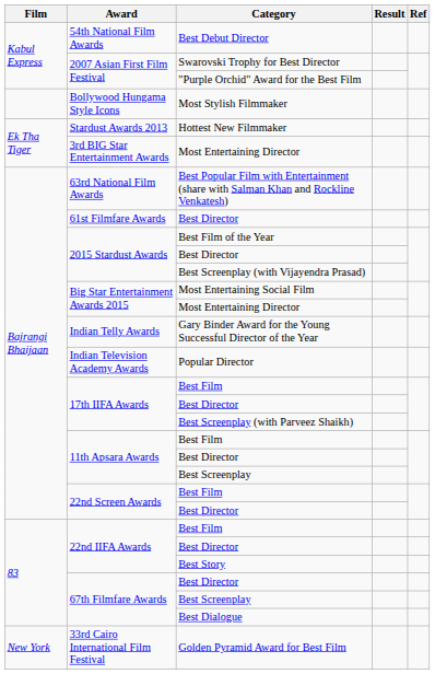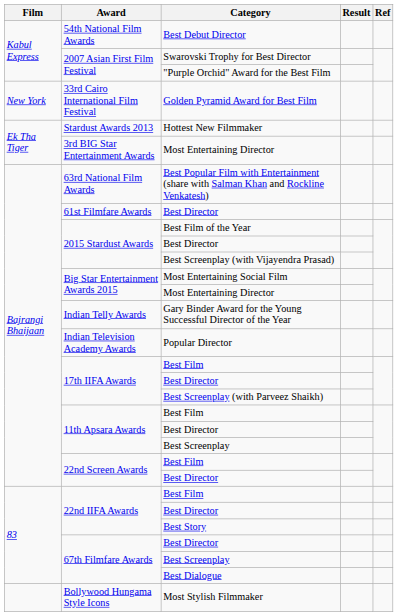 <table class="wikitable sortable">
 <tr>
 <th>Film</th>
 <th>Award</th>
 <th>Category</th>
 <th>Result</th>
 <th>Ref</th>
 </tr>
 <tr>
 <td rowspan=3><em><a href='#'>Kabul Express</a></em></td>
 <td><a href='#'>54th National Film Awards</a></td>
 <td><a href='#'>Best Debut Director</a></td>
 <td></td>
 <td></td>
 </tr>
 <tr>
 <td rowspan=2><a href='#'>2007 Asian First Film Festival</a></td>
 <td>Swarovski Trophy for Best Director</td>
 <td></td>
 <td rowspan=2><br></td>
 </tr>
 <tr>
 <td>"Purple Orchid" Award for the Best Film</td>
 <td></td>
 </tr>
 <tr>
-<td></td>
-<td><a href='#'>Bollywood Hungama Style Icons</a></td>
-<td>Most Stylish Filmmaker</td>
+<td><a href='#'><em>New York</em></a></td>
+<td><a href='#'>33rd Cairo International Film Festival</a></td>
+<td><a href='#'>Golden Pyramid Award for Best Film</a></td>
 <td></td>
 <td></td>
 </tr>
 <tr>
 <td rowspan=2><em><a href='#'>Ek Tha Tiger</a></em></td>
 <td><a href='#'>Stardust Awards 2013</a></td>
 <td>Hottest New Filmmaker</td>
 <td></td>
 <td></td>
 </tr>
 <tr>
 <td><a href='#'>3rd BIG Star Entertainment Awards</a></td>
 <td>Most Entertaining Director</td>
 <td></td>
 <td></td>
 </tr>
 <tr>
 <td rowspan="17"><em><a href='#'>Bajrangi Bhaijaan</a></em></td>
 <td><a href='#'>63rd National Film Awards</a></td>
 <td><a href='#'>Best Popular Film with Entertainment</a> (share with <a href='#'>Salman Khan</a> and <a href='#'>Rockline Venkatesh</a>)</td>
 <td></td>
 <td></td>
 </tr>
 <tr>
 <td><a href='#'>61st Filmfare Awards</a></td>
 <td><a href='#'>Best Director</a></td>
 <td></td>
 <td></td>
 </tr>
 <tr>
 <td rowspan=3><a href='#'>2015 Stardust Awards</a></td>
 <td>Best Film of the Year</td>
 <td></td>
 <td rowspan=3><br></td>
 </tr>
 <tr>
 <td>Best Director</td>
 <td></td>
 </tr>
 <tr>
 <td>Best Screenplay (with Vijayendra Prasad)</td>
 <td></td>
 </tr>
 <tr>
 <td rowspan=2><a href='#'>Big Star Entertainment Awards 2015</a></td>
 <td>Most Entertaining Social Film</td>
 <td></td>
 <td rowspan=2><br></td>
 </tr>
 <tr>
 <td>Most Entertaining Director</td>
 <td></td>
 </tr>
 <tr>
 <td><a href='#'>Indian Telly Awards</a></td>
 <td>Gary Binder Award for the Young Successful Director of the Year</td>
 <td></td>
 <td></td>
 </tr>
 <tr>
 <td><a href='#'>Indian Television Academy Awards</a></td>
 <td>Popular Director</td>
 <td></td>
 <td></td>
 </tr>
 <tr>
 <td rowspan=3><a href='#'>17th IIFA Awards</a></td>
 <td><a href='#'>Best Film</a></td>
 <td></td>
 <td rowspan=3></td>
 </tr>
 <tr>
 <td><a href='#'>Best Director</a></td>
 <td></td>
 </tr>
 <tr>
 <td><a href='#'>Best Screenplay</a> (with Parveez Shaikh)</td>
 <td></td>
 </tr>
 <tr>
 <td rowspan=3><a href='#'>11th Apsara Awards</a></td>
 <td>Best Film</td>
 <td></td>
 <td rowspan=3></td>
 </tr>
 <tr>
 <td>Best Director</td>
 <td></td>
 </tr>
 <tr>
 <td>Best Screenplay</td>
 <td></td>
 </tr>
 <tr>
 <td rowspan=2><a href='#'>22nd Screen Awards</a></td>
 <td><a href='#'>Best Film</a></td>
 <td></td>
 <td rowspan=2></td>
 </tr>
 <tr>
 <td><a href='#'>Best Director</a></td>
 <td></td>
 </tr>
 <tr>
 <td rowspan=6><em><a href='#'>83</a></em></td>
 <td rowspan=3><a href='#'>22nd IIFA Awards</a></td>
 <td><a href='#'>Best Film</a></td>
 <td></td>
 <td></td>
 </tr>
 <tr>
 <td><a href='#'>Best Director</a></td>
 <td></td>
 <td></td>
 </tr>
 <tr>
 <td><a href='#'>Best Story</a></td>
 <td></td>
 <td></td>
 </tr>
 <tr>
 <td rowspan=3><a href='#'>67th Filmfare Awards</a></td>
 <td><a href='#'>Best Director</a></td>
 <td></td>
 <td></td>
 </tr>
 <tr>
 <td><a href='#'>Best Screenplay</a></td>
 <td></td>
 <td></td>
 </tr>
 <tr>
 <td><a href='#'>Best Dialogue</a></td>
 <td></td>
 <td></td>
 </tr>
 <tr>
-<td><a href='#'><em>New York</em></a></td>
-<td><a href='#'>33rd Cairo International Film Festival</a></td>
-<td><a href='#'>Golden Pyramid Award for Best Film</a></td>
+<td></td>
+<td><a href='#'>Bollywood Hungama Style Icons</a></td>
+<td>Most Stylish Filmmaker</td>
 <td></td>
 <td></td>
 </tr>
 </table>
